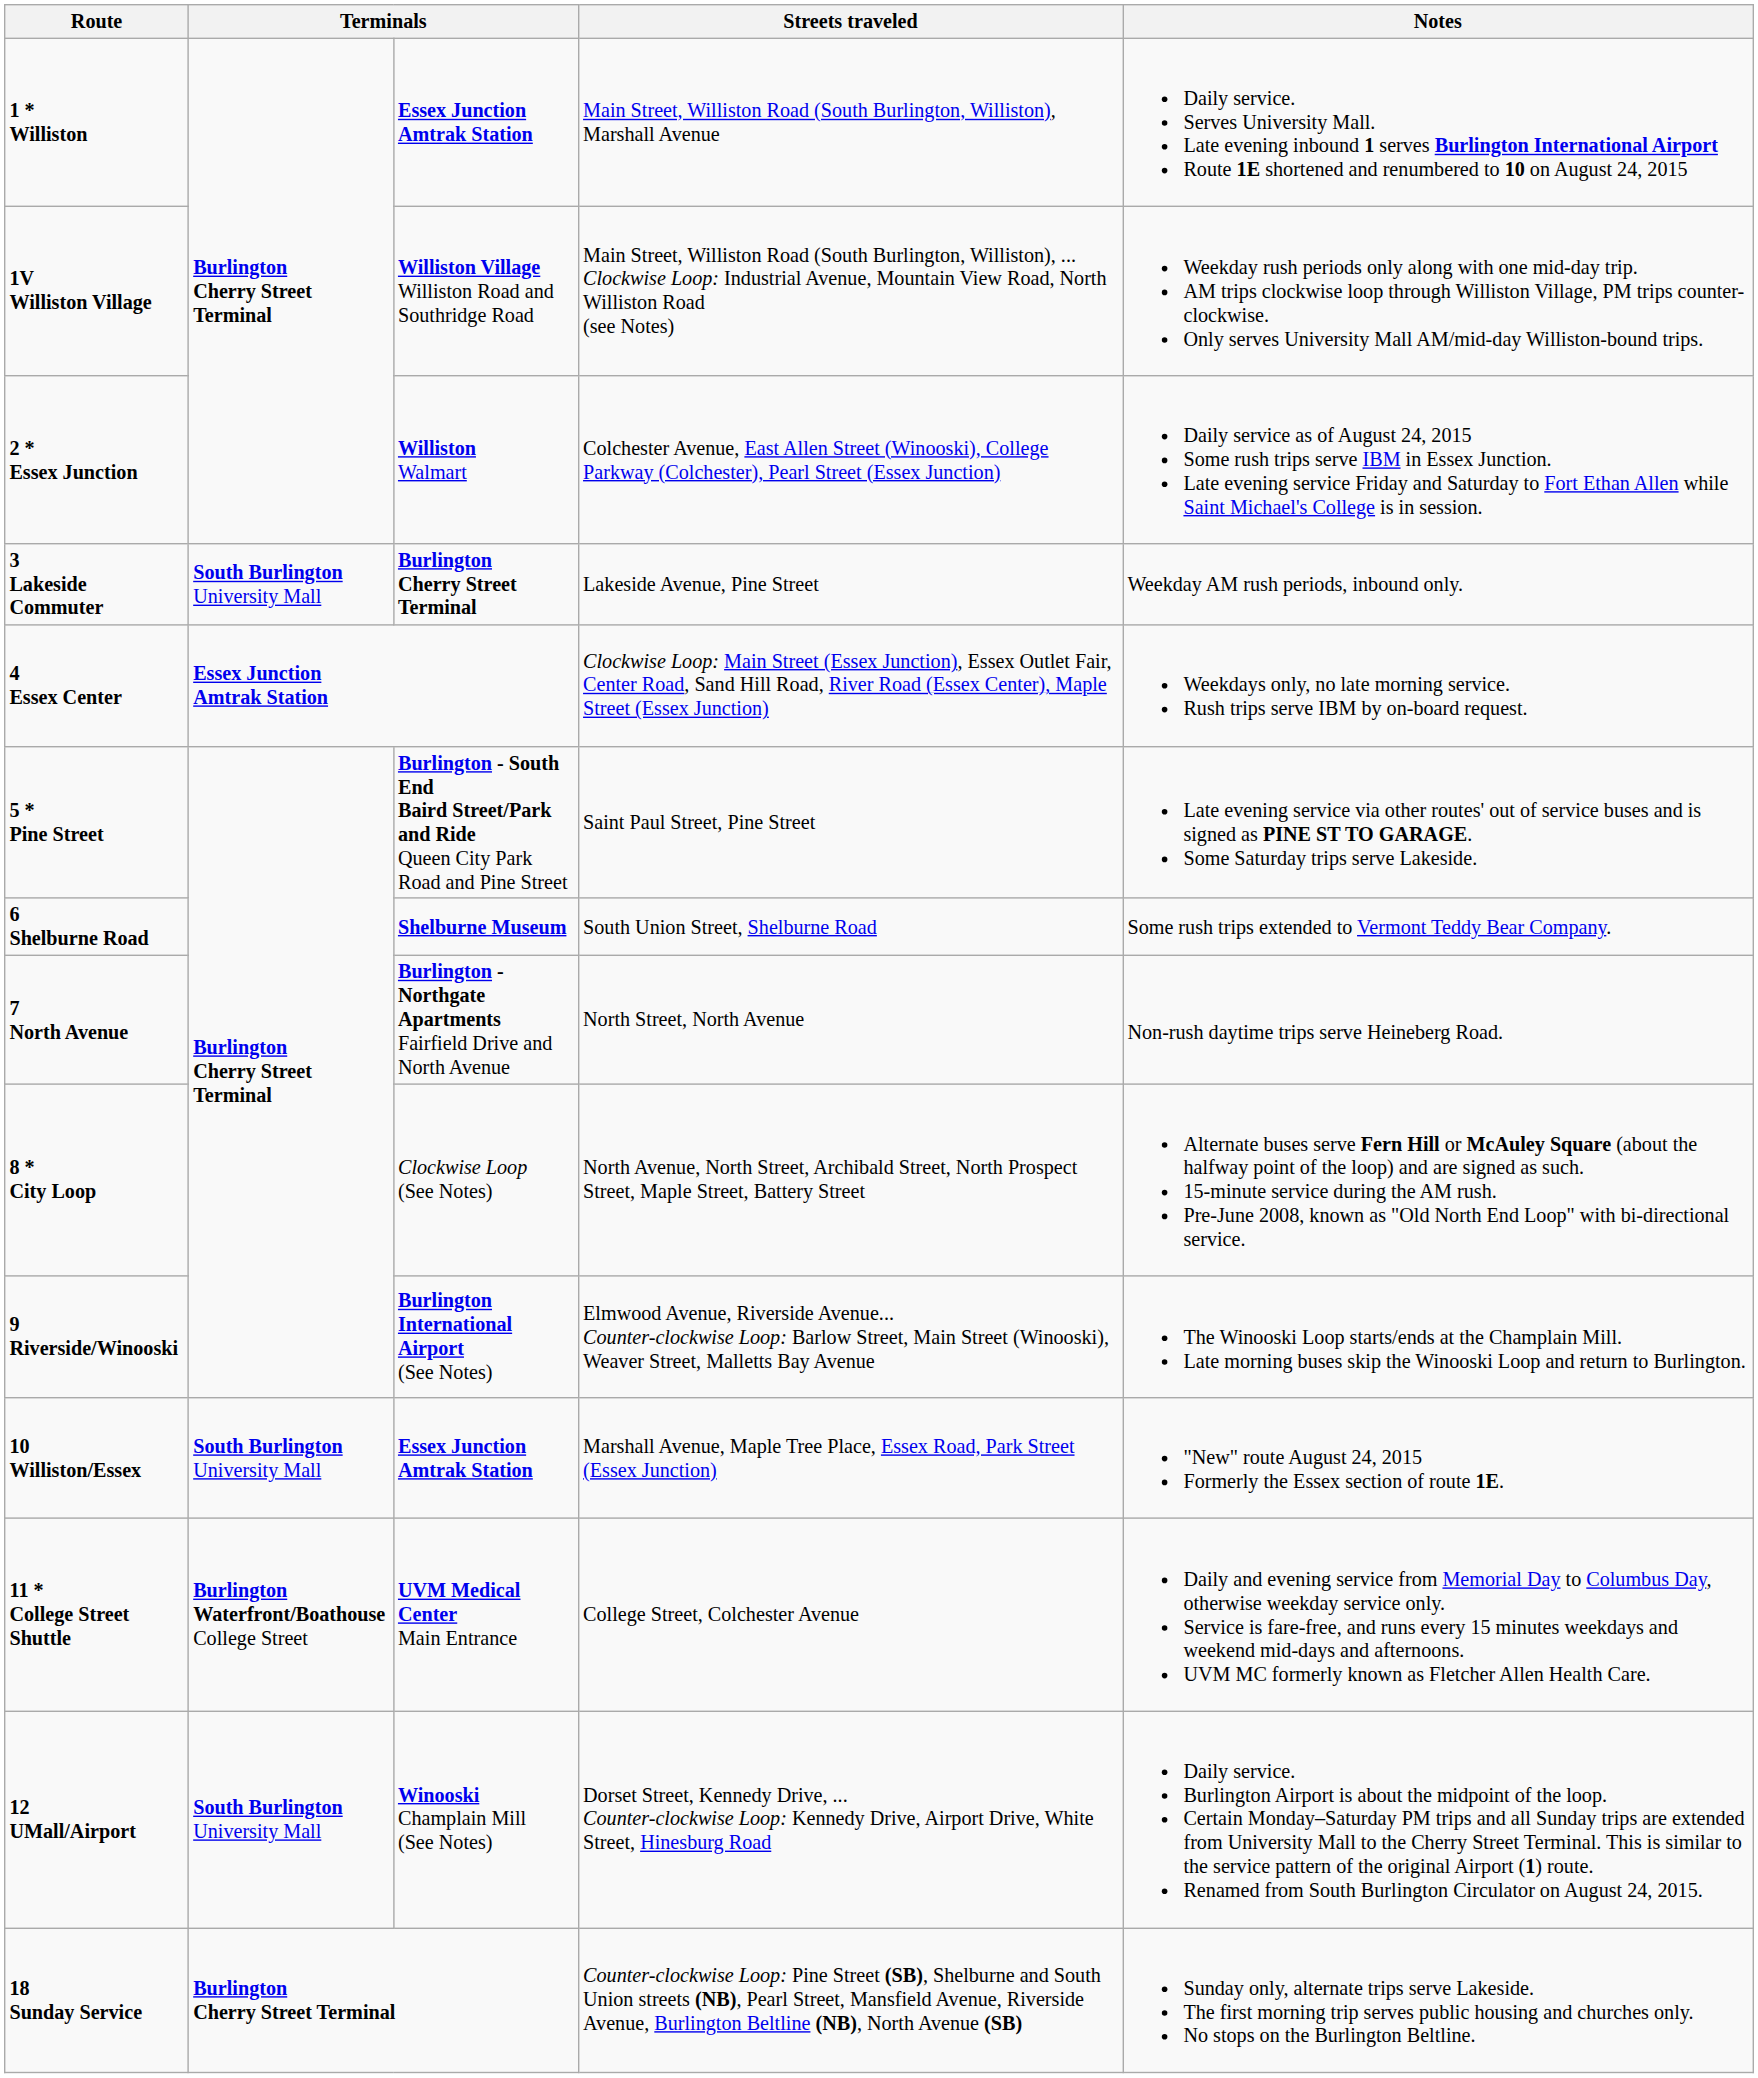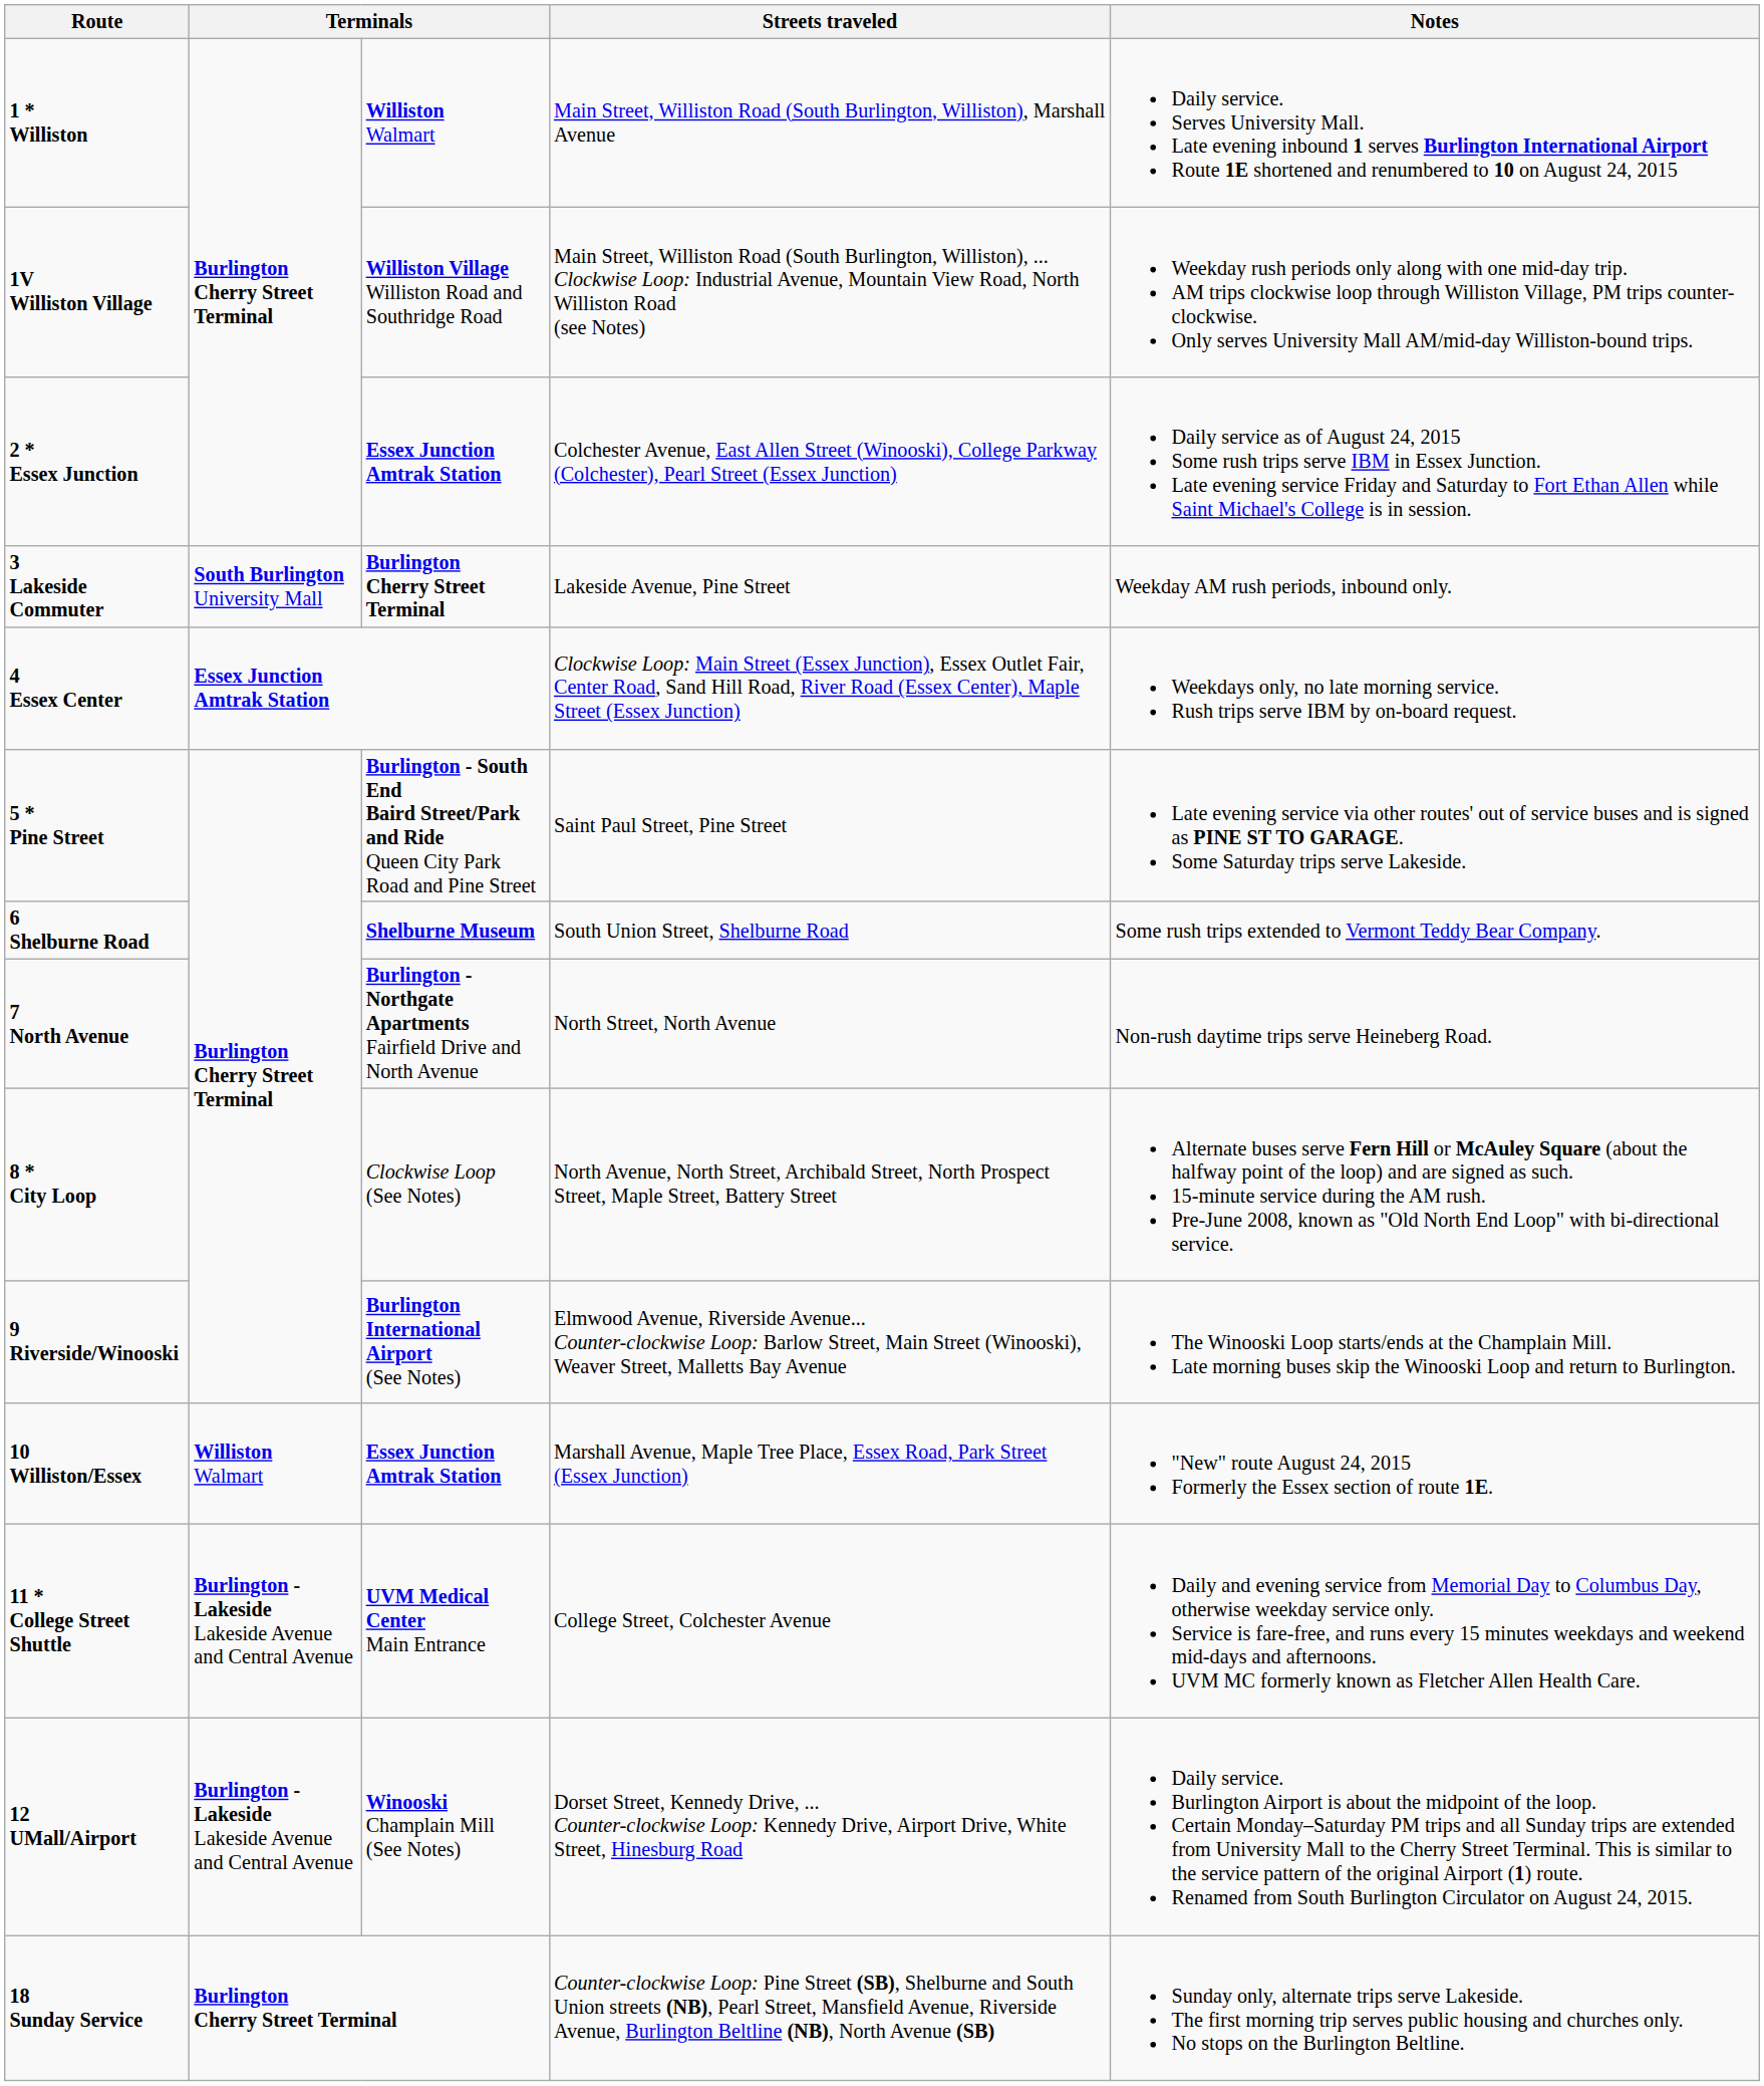 <table class=wikitable style="font-size: 90%;" |>
 <tr>
 <th><strong>Route</strong></th>
 <th colspan="2"><strong>Terminals</strong></th>
 <th><strong>Streets traveled</strong></th>
 <th><strong>Notes</strong></th>
 </tr>
 <tr>
 <td><strong>1 *</strong><br><strong>Williston</strong></td>
 <td rowspan=3><strong><a href='#'>Burlington</a><br>Cherry Street Terminal</strong></td>
-<td><strong><a href='#'>Essex Junction</a></strong><br><strong><a href='#'>Amtrak Station</a></strong></td>
+<td><strong><a href='#'>Williston</a></strong><br><a href='#'>Walmart</a></td>
 <td><a href='#'>Main Street, Williston Road (South Burlington, Williston)</a>, Marshall Avenue</td>
 <td><br><ul><li>Daily service.</li><li>Serves University Mall.</li><li>Late evening inbound <strong>1</strong> serves <strong><a href='#'>Burlington International Airport</a></strong></li><li>Route <strong>1E</strong> shortened and renumbered to <strong>10</strong> on August 24, 2015</li></ul></td>
 </tr>
 <tr>
 <td><strong>1V</strong><br><strong>Williston Village</strong></td>
 <td><strong><a href='#'>Williston Village</a></strong><br>Williston Road and Southridge Road</td>
 <td>Main Street, Williston Road (South Burlington, Williston), ...<br><em>Clockwise Loop:</em> Industrial Avenue, Mountain View Road, North Williston Road<br>(see Notes)</td>
 <td><br><ul><li>Weekday rush periods only along with one mid-day trip.</li><li>AM trips clockwise loop through Williston Village, PM trips counter-clockwise.</li><li>Only serves University Mall AM/mid-day Williston-bound trips.</li></ul></td>
 </tr>
 <tr>
 <td><strong>2 *</strong><br><strong>Essex Junction</strong></td>
-<td><strong><a href='#'>Williston</a></strong><br><a href='#'>Walmart</a></td>
+<td><strong><a href='#'>Essex Junction</a></strong><br><strong><a href='#'>Amtrak Station</a></strong></td>
 <td>Colchester Avenue, <a href='#'>East Allen Street (Winooski), College Parkway (Colchester), Pearl Street (Essex Junction)</a></td>
 <td><br><ul><li>Daily service as of August 24, 2015</li><li>Some rush trips serve <a href='#'>IBM</a> in Essex Junction.</li><li>Late evening service Friday and Saturday to <a href='#'>Fort Ethan Allen</a> while <a href='#'>Saint Michael's College</a> is in session.</li></ul></td>
 </tr>
 <tr>
 <td><strong>3</strong><br><strong>Lakeside Commuter</strong></td>
 <td><strong><a href='#'>South Burlington</a></strong><br><a href='#'>University Mall</a></td>
 <td><strong><a href='#'>Burlington</a><br>Cherry Street Terminal</strong></td>
 <td>Lakeside Avenue, Pine Street</td>
 <td>Weekday AM rush periods, inbound only.</td>
 </tr>
 <tr>
 <td><strong>4</strong><br><strong>Essex Center</strong></td>
 <td colspan="2"><strong><a href='#'>Essex Junction</a></strong><br><strong><a href='#'>Amtrak Station</a></strong></td>
 <td><em>Clockwise Loop:</em> <a href='#'>Main Street (Essex Junction)</a>, Essex Outlet Fair, <a href='#'>Center Road</a>, Sand Hill Road, <a href='#'>River Road (Essex Center), Maple Street (Essex Junction)</a></td>
 <td><br><ul><li>Weekdays only, no late morning service.</li><li>Rush trips serve IBM by on-board request.</li></ul></td>
 </tr>
 <tr>
 <td><strong>5 *</strong><br><strong>Pine Street</strong></td>
 <td rowspan=5><strong><a href='#'>Burlington</a><br>Cherry Street Terminal</strong></td>
 <td><strong><a href='#'>Burlington</a> - South End<br>Baird Street/Park and Ride</strong><br>Queen City Park Road and Pine Street</td>
 <td>Saint Paul Street, Pine Street</td>
 <td><br><ul><li>Late evening service via other routes' out of service buses and is signed as <strong>PINE ST TO GARAGE</strong>.</li><li>Some Saturday trips serve Lakeside.</li></ul></td>
 </tr>
 <tr>
 <td><strong>6</strong><br><strong>Shelburne Road</strong></td>
 <td><strong><a href='#'>Shelburne Museum</a></strong></td>
 <td>South Union Street,  <a href='#'>Shelburne Road</a></td>
 <td>Some rush trips extended to <a href='#'>Vermont Teddy Bear Company</a>.</td>
 </tr>
 <tr>
 <td><strong>7</strong><br><strong>North Avenue</strong></td>
 <td><strong><a href='#'>Burlington</a> - Northgate Apartments</strong><br>Fairfield Drive and North Avenue</td>
 <td>North Street, North Avenue</td>
 <td><br>Non-rush daytime trips serve Heineberg Road.</td>
 </tr>
 <tr>
 <td><strong>8 *</strong><br><strong>City Loop</strong></td>
 <td><em>Clockwise Loop</em><br>(See Notes)</td>
 <td>North Avenue, North Street, Archibald Street, North Prospect Street, Maple Street, Battery Street</td>
 <td><br><ul><li>Alternate buses serve <strong>Fern Hill</strong> or <strong>McAuley Square</strong> (about the halfway point of the loop) and are signed as such.</li><li>15-minute service during the AM rush.</li><li>Pre-June 2008, known as "Old North End Loop" with bi-directional service.</li></ul></td>
 </tr>
 <tr>
 <td><strong>9</strong><br><strong>Riverside/Winooski</strong></td>
 <td><strong><a href='#'>Burlington International Airport</a></strong><br>(See Notes)</td>
 <td>Elmwood Avenue, Riverside Avenue...<br><em>Counter-clockwise Loop:</em> Barlow Street, Main Street (Winooski), Weaver Street, Malletts Bay Avenue</td>
 <td><br><ul><li>The Winooski Loop starts/ends at the Champlain Mill.</li><li>Late morning buses skip the Winooski Loop and return to Burlington.</li></ul></td>
 </tr>
 <tr>
 <td><strong>10</strong><br><strong>Williston/Essex</strong></td>
-<td><strong><a href='#'>South Burlington</a></strong><br><a href='#'>University Mall</a></td>
+<td><strong><a href='#'>Williston</a></strong><br><a href='#'>Walmart</a></td>
 <td><strong><a href='#'>Essex Junction</a></strong><br><strong><a href='#'>Amtrak Station</a></strong></td>
 <td>Marshall Avenue, Maple Tree Place, <a href='#'>Essex Road, Park Street (Essex Junction)</a></td>
 <td><br><ul><li>"New" route August 24, 2015</li><li>Formerly the Essex section of route <strong>1E</strong>.</li></ul></td>
 </tr>
 <tr>
 <td><strong>11 *</strong><br><strong>College Street Shuttle</strong></td>
-<td><strong><a href='#'>Burlington</a><br>Waterfront/Boathouse</strong><br>College Street</td>
+<td><strong><a href='#'>Burlington</a> - Lakeside</strong><br>Lakeside Avenue and Central Avenue</td>
 <td><strong><a href='#'>UVM Medical Center</a></strong><br> Main Entrance</td>
 <td>College Street, Colchester Avenue</td>
 <td><br><ul><li>Daily and evening service from <a href='#'>Memorial Day</a> to <a href='#'>Columbus Day</a>, otherwise weekday service only.</li><li>Service is fare-free, and runs every 15 minutes weekdays and weekend mid-days and afternoons.</li><li>UVM MC formerly known as Fletcher Allen Health Care.</li></ul></td>
 </tr>
 <tr>
 <td><strong>12</strong><br><strong>UMall/Airport</strong></td>
-<td><strong><a href='#'>South Burlington</a></strong><br><a href='#'>University Mall</a></td>
+<td><strong><a href='#'>Burlington</a> - Lakeside</strong><br>Lakeside Avenue and Central Avenue</td>
 <td><strong><a href='#'>Winooski</a></strong><br>Champlain Mill<br>(See Notes)</td>
 <td>Dorset Street, Kennedy Drive, ...<br><em>Counter-clockwise Loop:</em> Kennedy Drive, Airport Drive, White Street, <a href='#'>Hinesburg Road</a></td>
 <td><br><ul><li>Daily service.</li><li>Burlington Airport is about the midpoint of the loop.</li><li>Certain Monday–Saturday PM trips and all Sunday trips are extended from University Mall to the Cherry Street Terminal. This is similar to the service pattern of the original Airport (<strong>1</strong>) route.</li><li>Renamed from South Burlington Circulator on August 24, 2015.</li></ul></td>
 </tr>
 <tr>
 <td><strong>18</strong><br><strong>Sunday Service</strong></td>
 <td colspan="2"><strong><a href='#'>Burlington</a><br>Cherry Street Terminal</strong></td>
 <td><em>Counter-clockwise Loop:</em> Pine Street <strong>(SB)</strong>, Shelburne and South Union streets <strong>(NB)</strong>, Pearl Street, Mansfield Avenue, Riverside Avenue, <a href='#'>Burlington Beltline</a> <strong>(NB)</strong>, North Avenue <strong>(SB)</strong></td>
 <td><br><ul><li>Sunday only, alternate trips serve Lakeside.</li><li>The first morning trip serves public housing and churches only.</li><li>No stops on the Burlington Beltline.</li></ul></td>
 </tr>
 </table>
